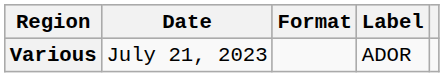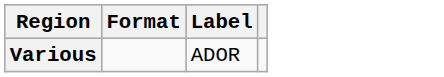 <table class="wikitable plainrowheaders">
 <tr>
 <th scope="col">Region</th>
-<th scope="col">Date</th>
 <th scope="col">Format</th>
 <th scope="col">Label</th>
 <th scope="col" class="unsortable"></th>
 </tr>
 <tr>
 <th scope="row">Various</th>
-<td>July 21, 2023</td>
 <td></td>
 <td>ADOR</td>
 <td style="text-align:center;"></td>
 </tr>
 </table>
